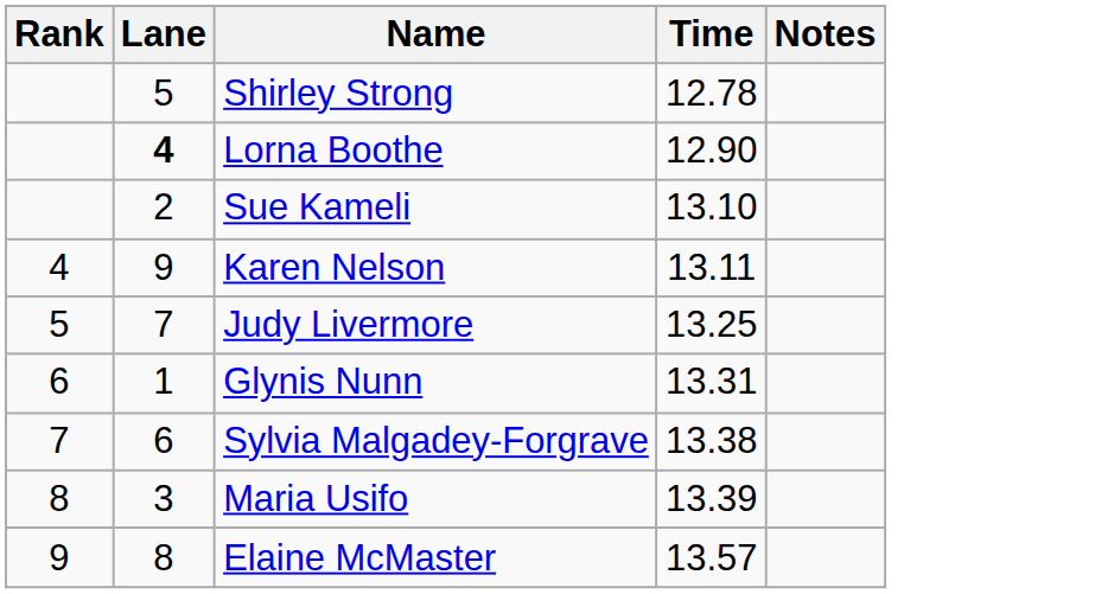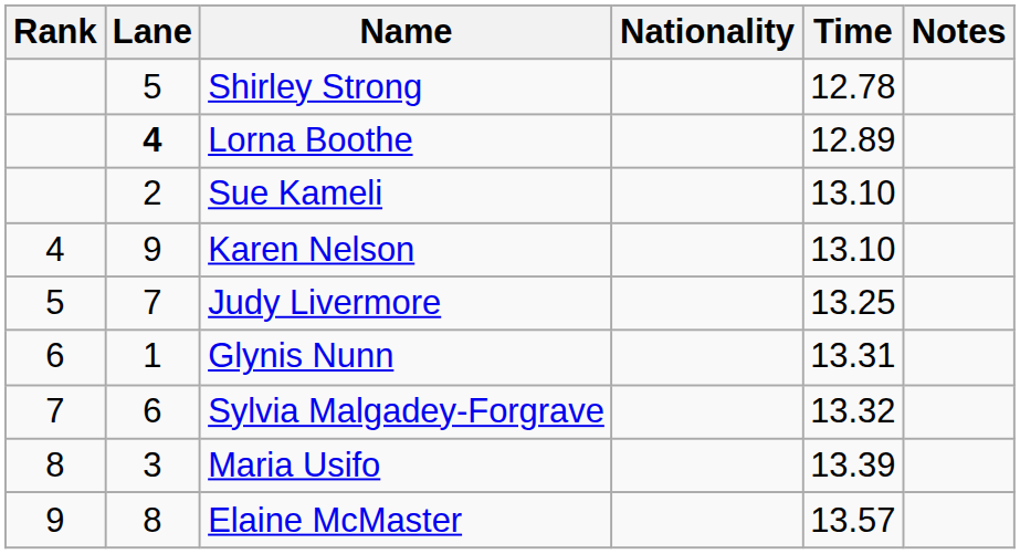 <table class="wikitable sortable" style=" text-align:center">
 <tr>
 <th>Rank</th>
 <th>Lane</th>
 <th>Name</th>
+<th>Nationality</th>
 <th>Time</th>
 <th>Notes</th>
 </tr>
 <tr>
 <td></td>
 <td>5</td>
 <td align=left><a href='#'>Shirley Strong</a></td>
+<td align=left></td>
 <td>12.78</td>
 <td></td>
 </tr>
 <tr>
 <td></td>
 <td><strong>4</strong></td>
 <td align=left><a href='#'>Lorna Boothe</a></td>
-<td>12.90</td>
+<td align=left></td>
+<td>12.89</td>
 <td></td>
 </tr>
 <tr>
 <td></td>
 <td>2</td>
 <td align=left><a href='#'>Sue Kameli</a></td>
+<td align=left></td>
 <td>13.10</td>
 <td></td>
 </tr>
 <tr>
 <td>4</td>
 <td>9</td>
 <td align=left><a href='#'>Karen Nelson</a></td>
-<td>13.11</td>
+<td align=left></td>
+<td>13.10</td>
 <td></td>
 </tr>
 <tr>
 <td>5</td>
 <td>7</td>
 <td align=left><a href='#'>Judy Livermore</a></td>
+<td align=left></td>
 <td>13.25</td>
 <td></td>
 </tr>
 <tr>
 <td>6</td>
 <td>1</td>
 <td align=left><a href='#'>Glynis Nunn</a></td>
+<td align=left></td>
 <td>13.31</td>
 <td></td>
 </tr>
 <tr>
 <td>7</td>
 <td>6</td>
 <td align=left><a href='#'>Sylvia Malgadey-Forgrave</a></td>
-<td>13.38</td>
+<td align=left></td>
+<td>13.32</td>
 <td></td>
 </tr>
 <tr>
 <td>8</td>
 <td>3</td>
 <td align=left><a href='#'>Maria Usifo</a></td>
+<td align=left></td>
 <td>13.39</td>
 <td></td>
 </tr>
 <tr>
 <td>9</td>
 <td>8</td>
 <td align=left><a href='#'>Elaine McMaster</a></td>
+<td align=left></td>
 <td>13.57</td>
 <td></td>
 </tr>
 </table>
